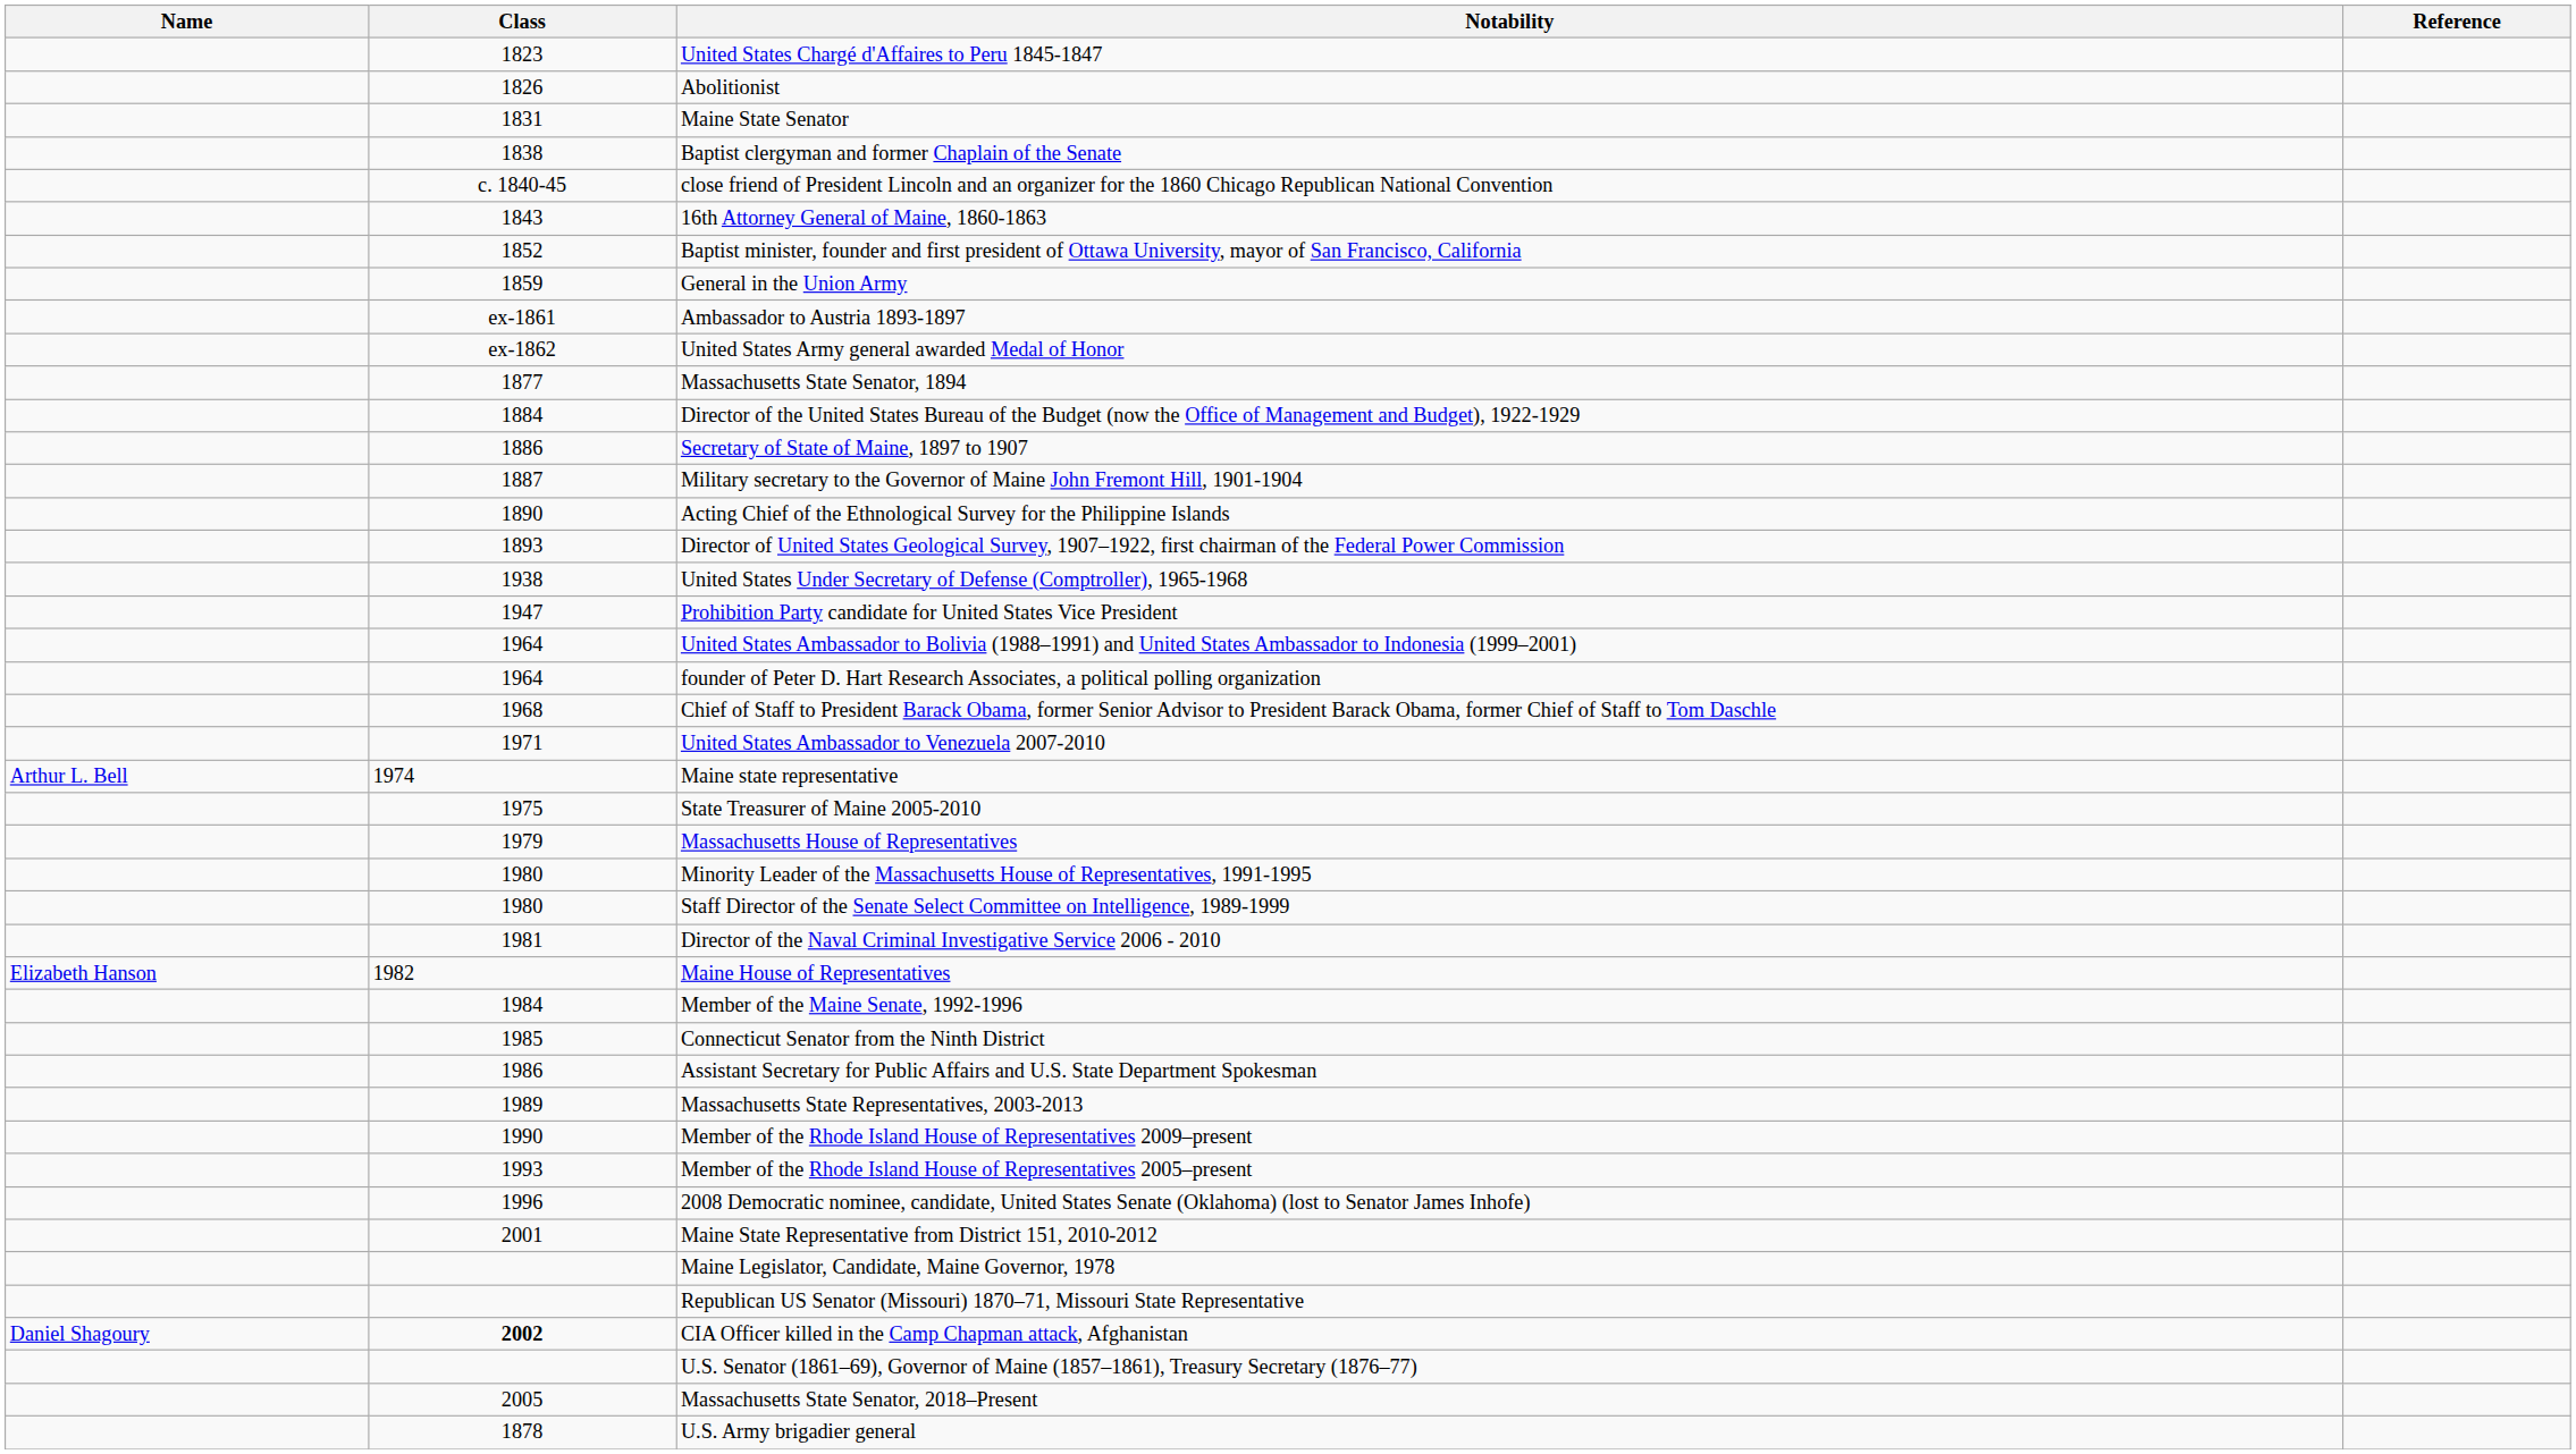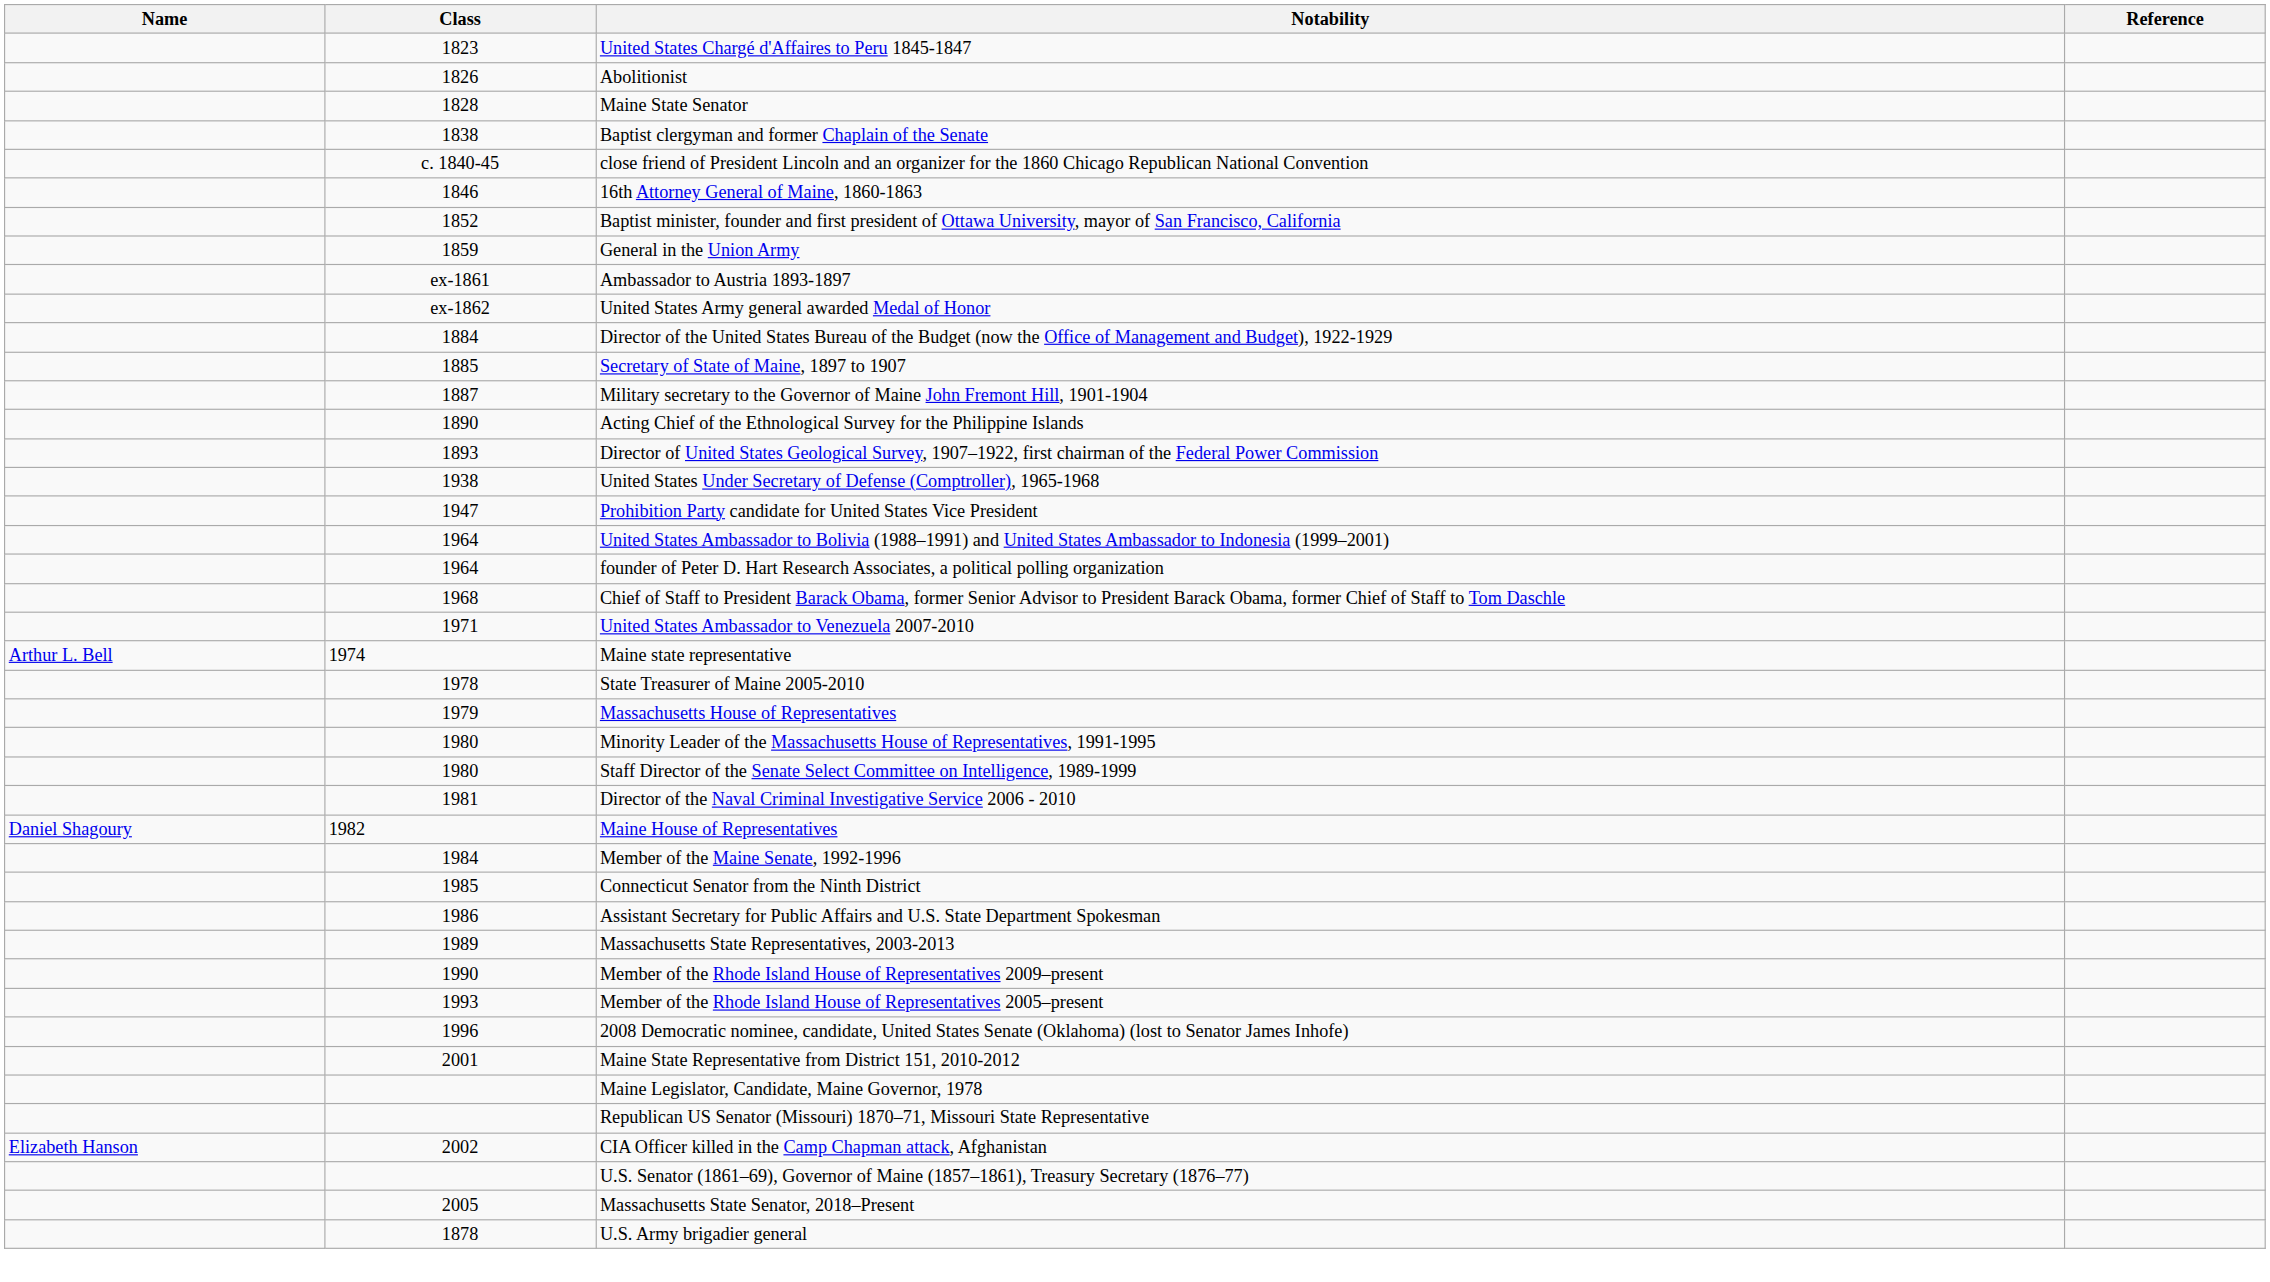 <table class="wikitable sortable" style="width:100%">
 <tr>
 <th width="*">Name</th>
 <th width="12%">Class</th>
 <th width="65%" class="unsortable">Notability</th>
 <th width="*" class="unsortable">Reference</th>
 </tr>
 <tr>
 <td></td>
 <td align="center">1823</td>
 <td><a href='#'>United States Chargé d'Affaires to Peru</a> 1845-1847</td>
 <td align="center"></td>
 </tr>
 <tr>
 <td></td>
 <td align="center">1826</td>
 <td>Abolitionist</td>
 <td align="center"></td>
 </tr>
 <tr>
 <td></td>
-<td align="center">1831</td>
+<td align="center">1828</td>
 <td>Maine State Senator</td>
 <td align="center"></td>
 </tr>
 <tr>
 <td></td>
 <td align="center">1838</td>
 <td>Baptist clergyman and former <a href='#'>Chaplain of the Senate</a></td>
 <td align="center"></td>
 </tr>
 <tr>
 <td></td>
 <td align="center">c. 1840-45</td>
 <td>close friend of President Lincoln and an organizer for the 1860 Chicago Republican National Convention</td>
 <td align="center"></td>
 </tr>
 <tr>
 <td></td>
-<td align="center">1843</td>
+<td align="center">1846</td>
 <td>16th <a href='#'>Attorney General of Maine</a>, 1860-1863</td>
 <td align="center"></td>
 </tr>
 <tr>
 <td></td>
 <td align="center">1852</td>
 <td>Baptist minister, founder and first president of <a href='#'>Ottawa University</a>, mayor of <a href='#'>San Francisco, California</a></td>
 <td align="center"></td>
 </tr>
 <tr>
 <td></td>
 <td align="center">1859</td>
 <td>General in the <a href='#'>Union Army</a></td>
 <td align="center"></td>
 </tr>
 <tr>
 <td></td>
 <td align="center">ex-1861</td>
 <td>Ambassador to Austria 1893-1897</td>
 <td align="center"></td>
 </tr>
 <tr>
 <td></td>
 <td align="center">ex-1862</td>
 <td>United States Army general awarded <a href='#'>Medal of Honor</a></td>
 <td align="center"></td>
 </tr>
 <tr>
 <td></td>
-<td align="center">1877</td>
-<td>Massachusetts State Senator, 1894</td>
-<td align="center"></td>
-</tr>
-<tr>
-<td></td>
 <td align="center">1884</td>
 <td>Director of the United States Bureau of the Budget (now the <a href='#'>Office of Management and Budget</a>), 1922-1929</td>
 <td align="center"></td>
 </tr>
 <tr>
 <td></td>
-<td align="center">1886</td>
+<td align="center">1885</td>
 <td><a href='#'>Secretary of State of Maine</a>, 1897 to 1907</td>
 <td align="center"></td>
 </tr>
 <tr>
 <td></td>
 <td align="center">1887</td>
 <td>Military secretary to the Governor of Maine <a href='#'>John Fremont Hill</a>, 1901-1904</td>
 <td align="center"></td>
 </tr>
 <tr>
 <td></td>
 <td align="center">1890</td>
 <td>Acting Chief of the Ethnological Survey for the Philippine Islands</td>
 <td align="center"></td>
 </tr>
 <tr>
 <td></td>
 <td align="center">1893</td>
 <td>Director of <a href='#'>United States Geological Survey</a>, 1907–1922, first chairman of the <a href='#'>Federal Power Commission</a></td>
 <td align="center"></td>
 </tr>
 <tr>
 <td></td>
 <td align="center">1938</td>
 <td>United States <a href='#'>Under Secretary of Defense (Comptroller)</a>, 1965-1968</td>
 <td align="center"></td>
 </tr>
 <tr>
 <td></td>
 <td align="center">1947</td>
 <td><a href='#'>Prohibition Party</a> candidate for United States Vice President</td>
 <td align="center"></td>
 </tr>
 <tr>
 <td></td>
 <td align="center">1964</td>
 <td><a href='#'>United States Ambassador to Bolivia</a> (1988–1991) and <a href='#'>United States Ambassador to Indonesia</a> (1999–2001)</td>
 <td align="center"></td>
 </tr>
 <tr>
 <td></td>
 <td align="center">1964</td>
 <td>founder of Peter D. Hart Research Associates, a political polling organization</td>
 <td align="center"></td>
 </tr>
 <tr>
 <td></td>
 <td align="center">1968</td>
 <td>Chief of Staff to President <a href='#'>Barack Obama</a>, former Senior Advisor to President Barack Obama, former Chief of Staff to <a href='#'>Tom Daschle</a></td>
 <td align="center"></td>
 </tr>
 <tr>
 <td></td>
 <td align="center">1971</td>
 <td><a href='#'>United States Ambassador to Venezuela</a> 2007-2010</td>
 <td align="center"></td>
 </tr>
 <tr>
 <td><a href='#'>Arthur L. Bell</a></td>
 <td>1974</td>
 <td>Maine state representative</td>
 <td></td>
 </tr>
 <tr>
 <td></td>
-<td align="center">1975</td>
+<td align="center">1978</td>
 <td>State Treasurer of Maine 2005-2010</td>
 <td align="center"></td>
 </tr>
 <tr>
 <td></td>
 <td align="center">1979</td>
 <td><a href='#'>Massachusetts House of Representatives</a></td>
 <td align="center"></td>
 </tr>
 <tr>
 <td></td>
 <td align="center">1980</td>
 <td>Minority Leader of the <a href='#'>Massachusetts House of Representatives</a>, 1991-1995</td>
 <td align="center"></td>
 </tr>
 <tr>
 <td></td>
 <td align="center">1980</td>
 <td>Staff Director of the <a href='#'>Senate Select Committee on Intelligence</a>, 1989-1999</td>
 <td align="center"></td>
 </tr>
 <tr>
 <td></td>
 <td align="center">1981</td>
 <td>Director of the <a href='#'>Naval Criminal Investigative Service</a> 2006 - 2010</td>
 <td align="center"></td>
 </tr>
 <tr>
-<td><a href='#'>Elizabeth Hanson</a></td>
+<td><a href='#'>Daniel Shagoury</a></td>
 <td>1982</td>
 <td><a href='#'>Maine House of Representatives</a></td>
 <td></td>
 </tr>
 <tr>
 <td></td>
 <td align="center">1984</td>
 <td>Member of the <a href='#'>Maine Senate</a>, 1992-1996</td>
 <td align="center"></td>
 </tr>
 <tr>
 <td></td>
 <td align="center">1985</td>
 <td>Connecticut Senator from the Ninth District</td>
 <td align="center"></td>
 </tr>
 <tr>
 <td></td>
 <td align="center">1986</td>
 <td>Assistant Secretary for Public Affairs and U.S. State Department Spokesman</td>
 <td align="center"></td>
 </tr>
 <tr>
 <td></td>
 <td align="center">1989</td>
 <td>Massachusetts State Representatives, 2003-2013</td>
 <td align="center"></td>
 </tr>
 <tr>
 <td></td>
 <td align="center">1990</td>
 <td>Member of the <a href='#'>Rhode Island House of Representatives</a> 2009–present</td>
 <td align="center"></td>
 </tr>
 <tr>
 <td></td>
 <td align="center">1993</td>
 <td>Member of the <a href='#'>Rhode Island House of Representatives</a>  2005–present</td>
 <td align="center"></td>
 </tr>
 <tr>
 <td></td>
 <td align="center">1996</td>
 <td>2008 Democratic nominee, candidate, United States Senate (Oklahoma) (lost to Senator James Inhofe)</td>
 <td align="center"></td>
 </tr>
 <tr>
 <td></td>
 <td align="center">2001</td>
 <td>Maine State Representative from District 151, 2010-2012</td>
 <td align="center"></td>
 </tr>
 <tr>
 <td></td>
 <td align="center"></td>
 <td>Maine Legislator, Candidate, Maine Governor, 1978</td>
 <td align="center"></td>
 </tr>
 <tr>
 <td></td>
 <td align="center"></td>
 <td>Republican US Senator (Missouri) 1870–71, Missouri State Representative</td>
 <td align="center"></td>
 </tr>
 <tr>
-<td><a href='#'>Daniel Shagoury</a></td>
-<td align="center"><strong>2002</strong></td>
+<td><a href='#'>Elizabeth Hanson</a></td>
+<td align="center">2002</td>
 <td>CIA Officer killed in the <a href='#'>Camp Chapman attack</a>, Afghanistan</td>
 <td align="center"></td>
 </tr>
 <tr>
 <td></td>
 <td align="center"></td>
 <td>U.S. Senator (1861–69), Governor of Maine (1857–1861), Treasury Secretary (1876–77)</td>
 <td align="center"></td>
 </tr>
 <tr>
 <td></td>
 <td align="center">2005</td>
 <td>Massachusetts State Senator, 2018–Present</td>
 <td align="center"></td>
 </tr>
 <tr>
 <td></td>
 <td align="center">1878</td>
 <td>U.S. Army brigadier general</td>
 <td align="center"></td>
 </tr>
 </table>
